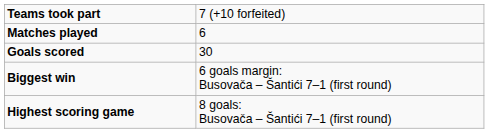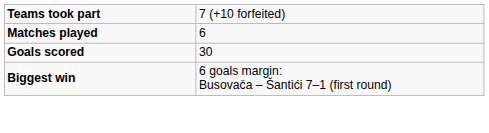 <table class="wikitable" style="width:50%">
 <tr>
 <td style="width:40%"><strong>Teams took part</strong></td>
 <td>7 (+10 forfeited)</td>
 </tr>
 <tr>
 <td><strong>Matches played</strong></td>
 <td>6</td>
 </tr>
 <tr>
 <td><strong>Goals scored</strong></td>
 <td>30</td>
 </tr>
 <tr>
 <td><strong>Biggest win</strong></td>
 <td>6 goals margin:<br>Busovača – Šantići 7–1 (first round)</td>
 </tr>
-<tr>
-<td><strong>Highest scoring game</strong></td>
-<td>8 goals:<br>Busovača – Šantići 7–1 (first round)</td>
-</tr>
 </table>
